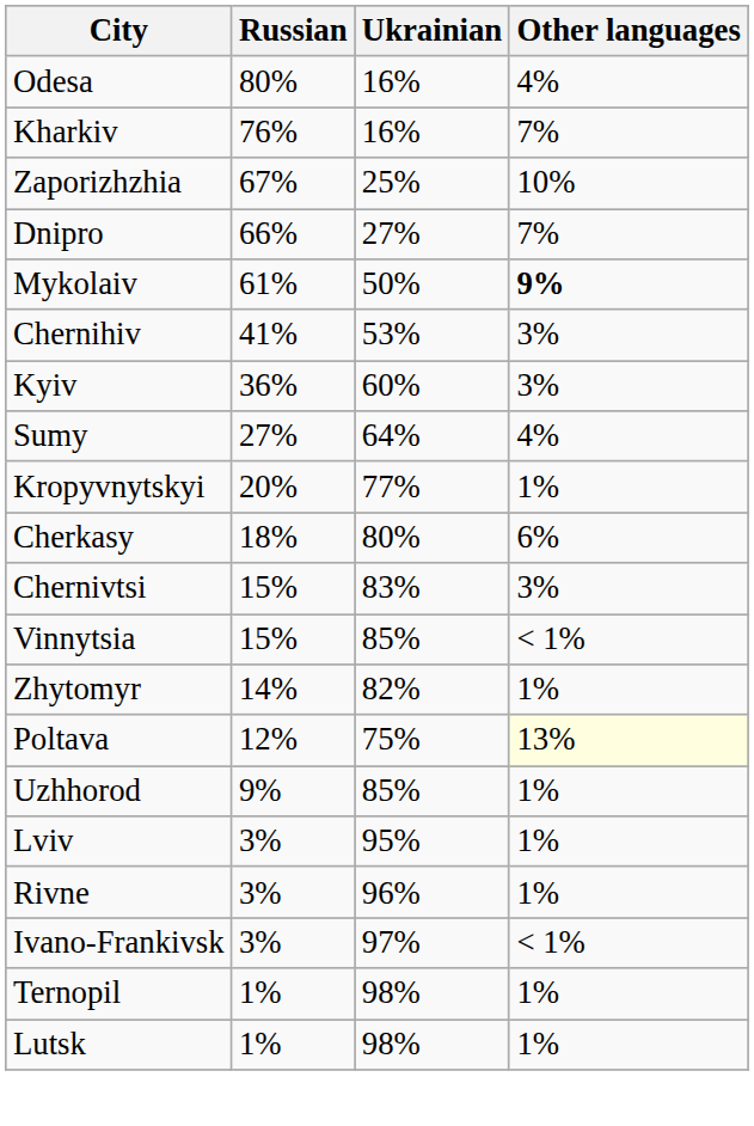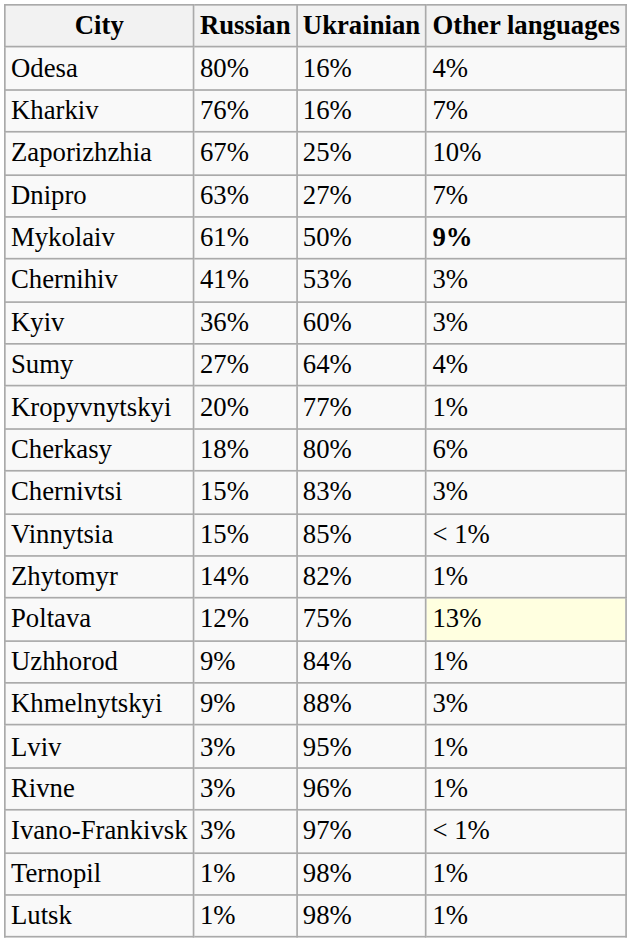 <table class="wikitable">
 <tr>
 <th>City</th>
 <th>Russian</th>
 <th>Ukrainian</th>
 <th>Other languages</th>
 </tr>
 <tr>
 <td>Odesa</td>
 <td>80%</td>
 <td>16%</td>
 <td>4%</td>
 </tr>
 <tr>
 <td>Kharkiv</td>
 <td>76%</td>
 <td>16%</td>
 <td>7%</td>
 </tr>
 <tr>
 <td>Zaporizhzhia</td>
 <td>67%</td>
 <td>25%</td>
 <td>10%</td>
 </tr>
 <tr>
 <td>Dnipro</td>
-<td>66%</td>
+<td>63%</td>
 <td>27%</td>
 <td>7%</td>
 </tr>
 <tr>
 <td>Mykolaiv</td>
 <td>61%</td>
 <td>50%</td>
 <td><strong>9%</strong></td>
 </tr>
 <tr>
 <td>Chernihiv</td>
 <td>41%</td>
 <td>53%</td>
 <td>3%</td>
 </tr>
 <tr>
 <td>Kyiv</td>
 <td>36%</td>
 <td>60%</td>
 <td>3%</td>
 </tr>
 <tr>
 <td>Sumy</td>
 <td>27%</td>
 <td>64%</td>
 <td>4%</td>
 </tr>
 <tr>
 <td>Kropyvnytskyi</td>
 <td>20%</td>
 <td>77%</td>
 <td>1%</td>
 </tr>
 <tr>
 <td>Cherkasy</td>
 <td>18%</td>
 <td>80%</td>
 <td>6%</td>
 </tr>
 <tr>
 <td>Chernivtsi</td>
 <td>15%</td>
 <td>83%</td>
 <td>3%</td>
 </tr>
 <tr>
 <td>Vinnytsia</td>
 <td>15%</td>
 <td>85%</td>
 <td>< 1%</td>
 </tr>
 <tr>
 <td>Zhytomyr</td>
 <td>14%</td>
 <td>82%</td>
 <td>1%</td>
 </tr>
 <tr>
 <td>Poltava</td>
 <td>12%</td>
 <td>75%</td>
 <td style="background: lightyellow;">13%</td>
 </tr>
 <tr>
 <td>Uzhhorod</td>
 <td>9%</td>
-<td>85%</td>
+<td>84%</td>
 <td>1%</td>
+</tr>
+<tr>
+<td>Khmelnytskyi</td>
+<td>9%</td>
+<td>88%</td>
+<td>3%</td>
 </tr>
 <tr>
 <td>Lviv</td>
 <td>3%</td>
 <td>95%</td>
 <td>1%</td>
 </tr>
 <tr>
 <td>Rivne</td>
 <td>3%</td>
 <td>96%</td>
 <td>1%</td>
 </tr>
 <tr>
 <td>Ivano-Frankivsk</td>
 <td>3%</td>
 <td>97%</td>
 <td>< 1%</td>
 </tr>
 <tr>
 <td>Ternopil</td>
 <td>1%</td>
 <td>98%</td>
 <td>1%</td>
 </tr>
 <tr>
 <td>Lutsk</td>
 <td>1%</td>
 <td>98%</td>
 <td>1%</td>
 </tr>
 </table>
